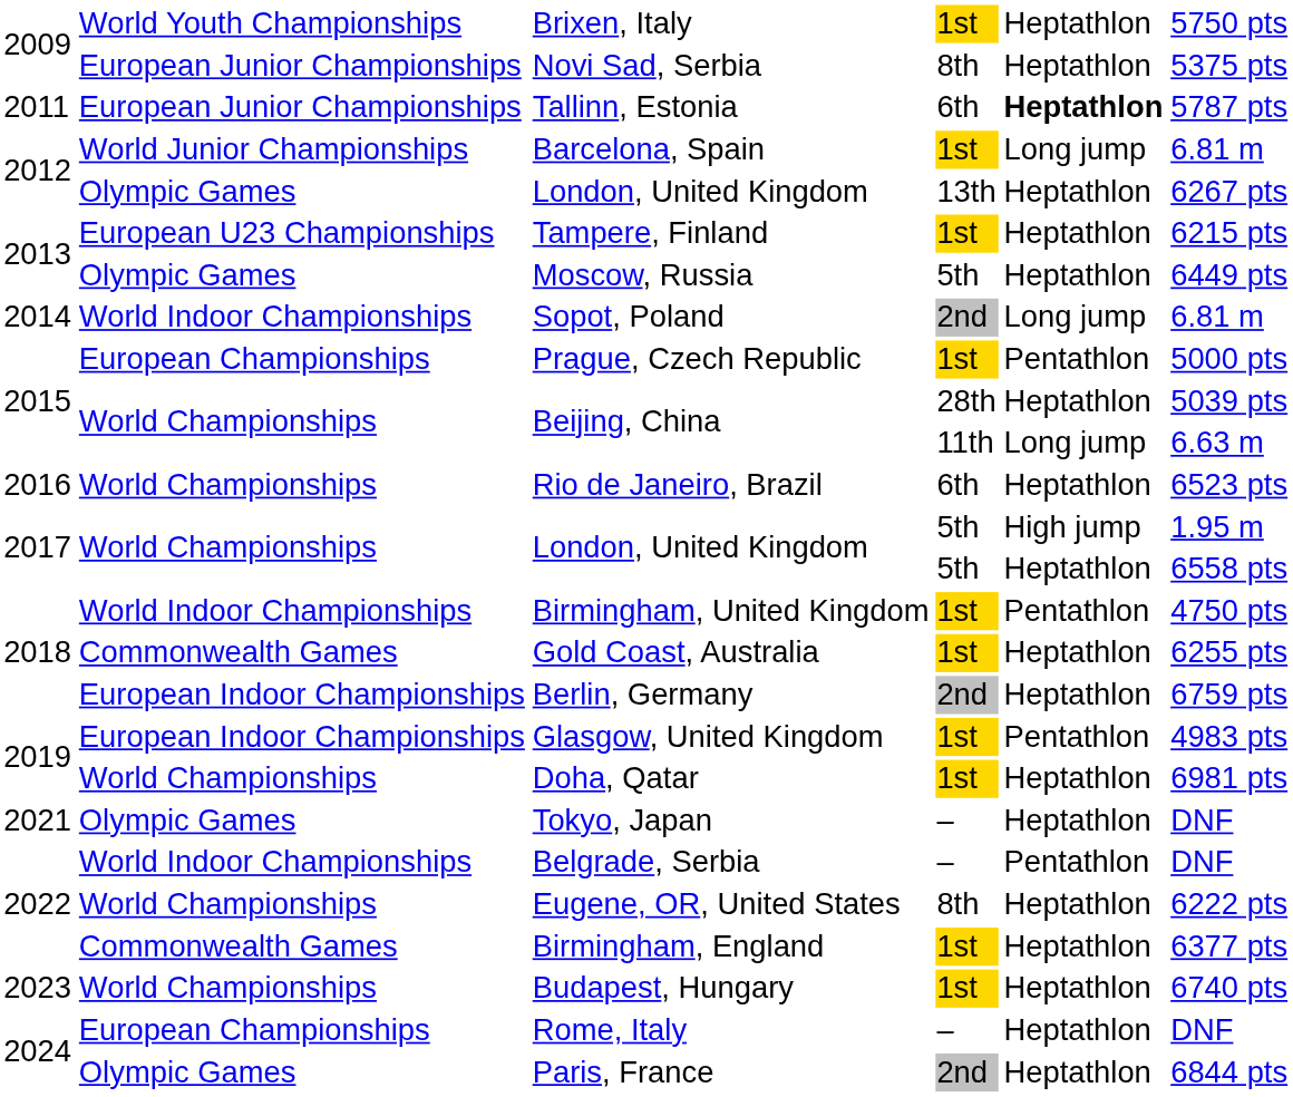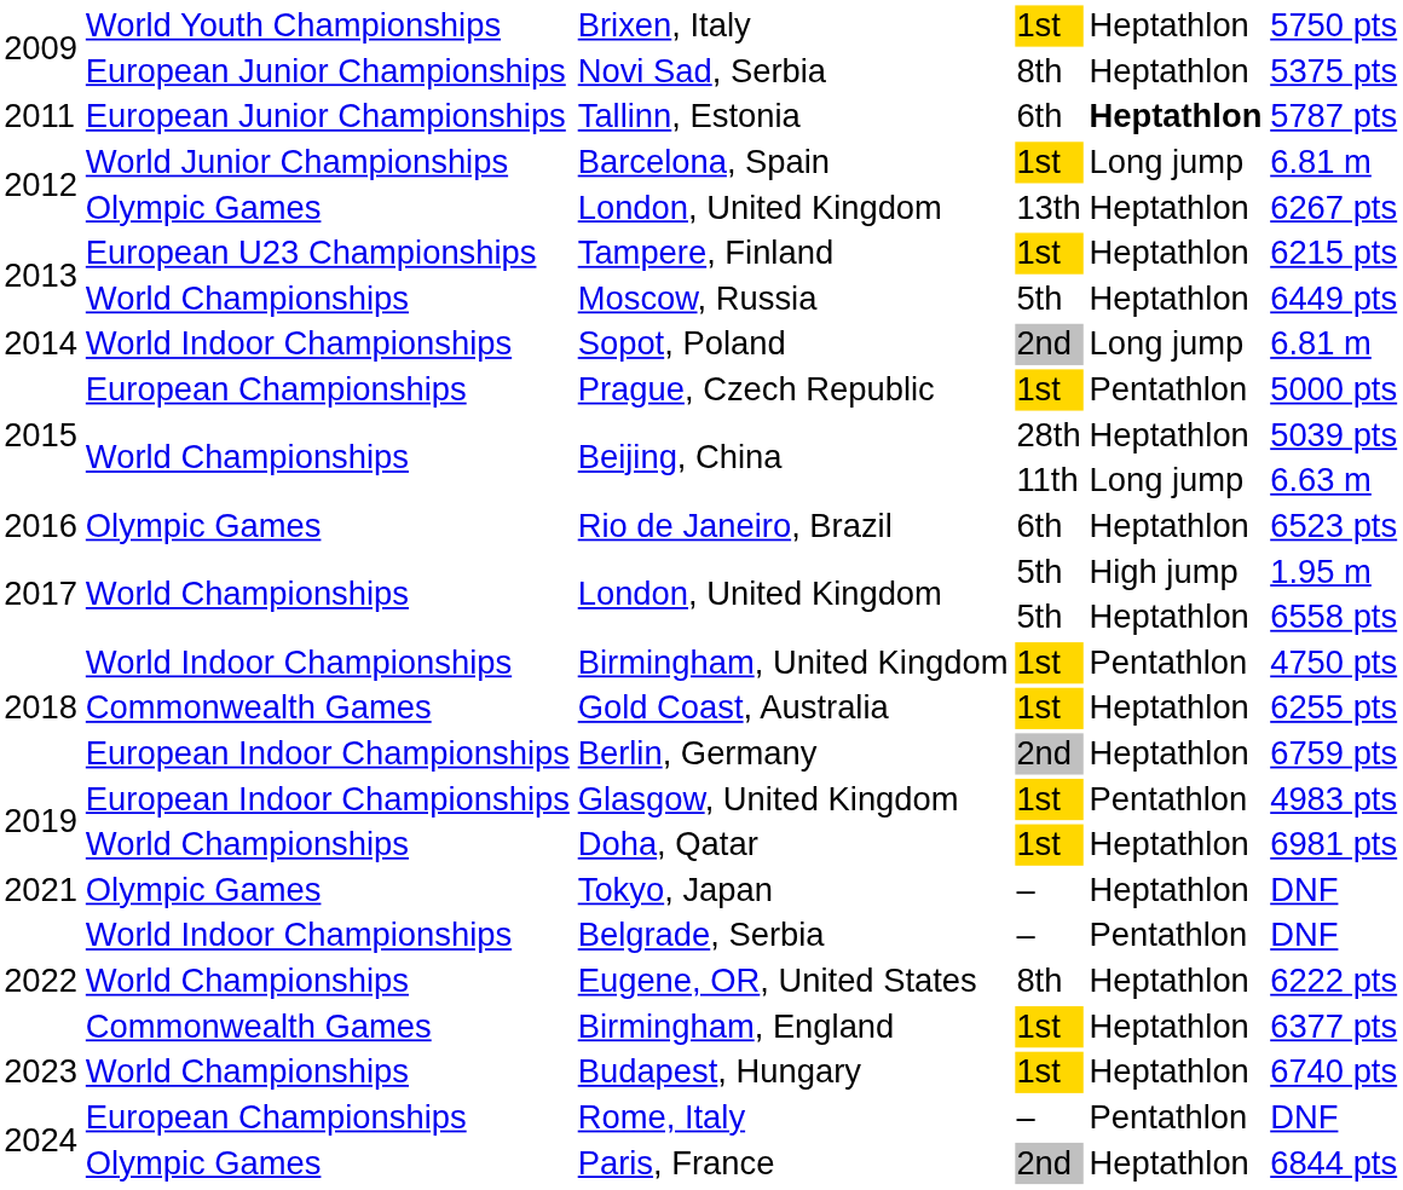 <table>
 <tr>
 <td rowspan=2>2009</td>
 <td><a href='#'>World Youth Championships</a></td>
 <td><a href='#'>Brixen</a>, Italy</td>
 <td bgcolor=gold>1st</td>
 <td>Heptathlon</td>
 <td><a href='#'>5750 pts</a></td>
 </tr>
 <tr>
 <td><a href='#'>European Junior Championships</a></td>
 <td><a href='#'>Novi Sad</a>, Serbia</td>
 <td>8th</td>
 <td>Heptathlon</td>
 <td><a href='#'>5375 pts</a></td>
 </tr>
 <tr>
 <td>2011</td>
 <td><a href='#'>European Junior Championships</a></td>
 <td><a href='#'>Tallinn</a>, Estonia</td>
 <td>6th</td>
 <td><strong>Heptathlon</strong></td>
 <td><a href='#'>5787 pts</a></td>
 </tr>
 <tr>
 <td rowspan=2>2012</td>
 <td><a href='#'>World Junior Championships</a></td>
 <td><a href='#'>Barcelona</a>, Spain</td>
 <td bgcolor=gold>1st</td>
 <td>Long jump</td>
 <td><a href='#'>6.81 m</a></td>
 </tr>
 <tr>
 <td><a href='#'>Olympic Games</a></td>
 <td><a href='#'>London</a>, United Kingdom</td>
 <td>13th</td>
 <td>Heptathlon</td>
 <td><a href='#'>6267 pts</a></td>
 </tr>
 <tr>
 <td rowspan=2>2013</td>
 <td><a href='#'>European U23 Championships</a></td>
 <td><a href='#'>Tampere</a>, Finland</td>
 <td bgcolor=gold>1st</td>
 <td>Heptathlon</td>
 <td><a href='#'>6215 pts</a></td>
 </tr>
 <tr>
-<td><a href='#'>Olympic Games</a></td>
+<td><a href='#'>World Championships</a></td>
 <td><a href='#'>Moscow</a>, Russia</td>
 <td>5th</td>
 <td>Heptathlon</td>
 <td><a href='#'>6449 pts</a></td>
 </tr>
 <tr>
 <td>2014</td>
 <td><a href='#'>World Indoor Championships</a></td>
 <td><a href='#'>Sopot</a>, Poland</td>
 <td bgcolor=silver>2nd</td>
 <td>Long jump</td>
 <td><a href='#'>6.81 m</a></td>
 </tr>
 <tr>
 <td rowspan=3>2015</td>
 <td><a href='#'>European Championships</a></td>
 <td><a href='#'>Prague</a>, Czech Republic</td>
 <td bgcolor=gold>1st</td>
 <td>Pentathlon</td>
 <td><a href='#'>5000 pts</a></td>
 </tr>
 <tr>
 <td rowspan=2><a href='#'>World Championships</a></td>
 <td rowspan=2><a href='#'>Beijing</a>, China</td>
 <td>28th</td>
 <td>Heptathlon</td>
 <td><a href='#'>5039 pts</a></td>
 </tr>
 <tr>
 <td>11th</td>
 <td>Long jump</td>
 <td><a href='#'>6.63 m</a></td>
 </tr>
 <tr>
 <td>2016</td>
-<td><a href='#'>World Championships</a></td>
+<td><a href='#'>Olympic Games</a></td>
 <td><a href='#'>Rio de Janeiro</a>, Brazil</td>
 <td>6th</td>
 <td>Heptathlon</td>
 <td><a href='#'>6523 pts</a></td>
 </tr>
 <tr>
 <td rowspan=2>2017</td>
 <td rowspan=2><a href='#'>World Championships</a></td>
 <td rowspan=2><a href='#'>London</a>, United Kingdom</td>
 <td>5th</td>
 <td>High jump</td>
 <td><a href='#'>1.95 m</a></td>
 </tr>
 <tr>
 <td>5th</td>
 <td>Heptathlon</td>
 <td><a href='#'>6558 pts</a></td>
 </tr>
 <tr>
 <td rowspan=3>2018</td>
 <td><a href='#'>World Indoor Championships</a></td>
 <td><a href='#'>Birmingham</a>, United Kingdom</td>
 <td bgcolor=gold>1st</td>
 <td>Pentathlon</td>
 <td><a href='#'>4750 pts</a></td>
 </tr>
 <tr>
 <td><a href='#'>Commonwealth Games</a></td>
 <td><a href='#'>Gold Coast</a>, Australia</td>
 <td bgcolor=gold>1st</td>
 <td>Heptathlon</td>
 <td><a href='#'>6255 pts</a></td>
 </tr>
 <tr>
 <td><a href='#'>European Indoor Championships</a></td>
 <td><a href='#'>Berlin</a>, Germany</td>
 <td bgcolor=silver>2nd</td>
 <td>Heptathlon</td>
 <td><a href='#'>6759 pts</a></td>
 </tr>
 <tr>
 <td rowspan=2>2019</td>
 <td><a href='#'>European Indoor Championships</a></td>
 <td><a href='#'>Glasgow</a>, United Kingdom</td>
 <td bgcolor=gold>1st</td>
 <td>Pentathlon</td>
 <td><a href='#'>4983 pts</a></td>
 </tr>
 <tr>
 <td><a href='#'>World Championships</a></td>
 <td><a href='#'>Doha</a>, Qatar</td>
 <td bgcolor=gold>1st</td>
 <td>Heptathlon</td>
 <td><a href='#'>6981 pts</a> <strong></strong></td>
 </tr>
 <tr>
 <td>2021</td>
 <td><a href='#'>Olympic Games</a></td>
 <td><a href='#'>Tokyo</a>, Japan</td>
 <td>–</td>
 <td>Heptathlon</td>
 <td><a href='#'>DNF</a></td>
 </tr>
 <tr>
 <td rowspan=3>2022</td>
 <td><a href='#'>World Indoor Championships</a></td>
 <td><a href='#'>Belgrade</a>, Serbia</td>
 <td>–</td>
 <td>Pentathlon</td>
 <td><a href='#'>DNF</a></td>
 </tr>
 <tr>
 <td><a href='#'>World Championships</a></td>
 <td><a href='#'>Eugene, OR</a>, United States</td>
 <td>8th</td>
 <td>Heptathlon</td>
 <td><a href='#'>6222 pts</a></td>
 </tr>
 <tr>
 <td><a href='#'>Commonwealth Games</a></td>
 <td><a href='#'>Birmingham</a>, England</td>
 <td bgcolor=gold>1st</td>
 <td>Heptathlon</td>
 <td><a href='#'>6377 pts</a></td>
 </tr>
 <tr>
 <td>2023</td>
 <td><a href='#'>World Championships</a></td>
 <td><a href='#'>Budapest</a>, Hungary</td>
 <td bgcolor=gold>1st</td>
 <td>Heptathlon</td>
 <td><a href='#'>6740 pts</a></td>
 </tr>
 <tr>
 <td rowspan=2>2024</td>
 <td><a href='#'>European Championships</a></td>
 <td><a href='#'>Rome, Italy</a></td>
 <td>–</td>
-<td>Heptathlon</td>
+<td>Pentathlon</td>
 <td><a href='#'>DNF</a></td>
 </tr>
 <tr>
 <td><a href='#'>Olympic Games</a></td>
 <td><a href='#'>Paris</a>, France</td>
 <td bgcolor=silver>2nd</td>
 <td>Heptathlon</td>
 <td><a href='#'>6844 pts</a></td>
 </tr>
 </table>
